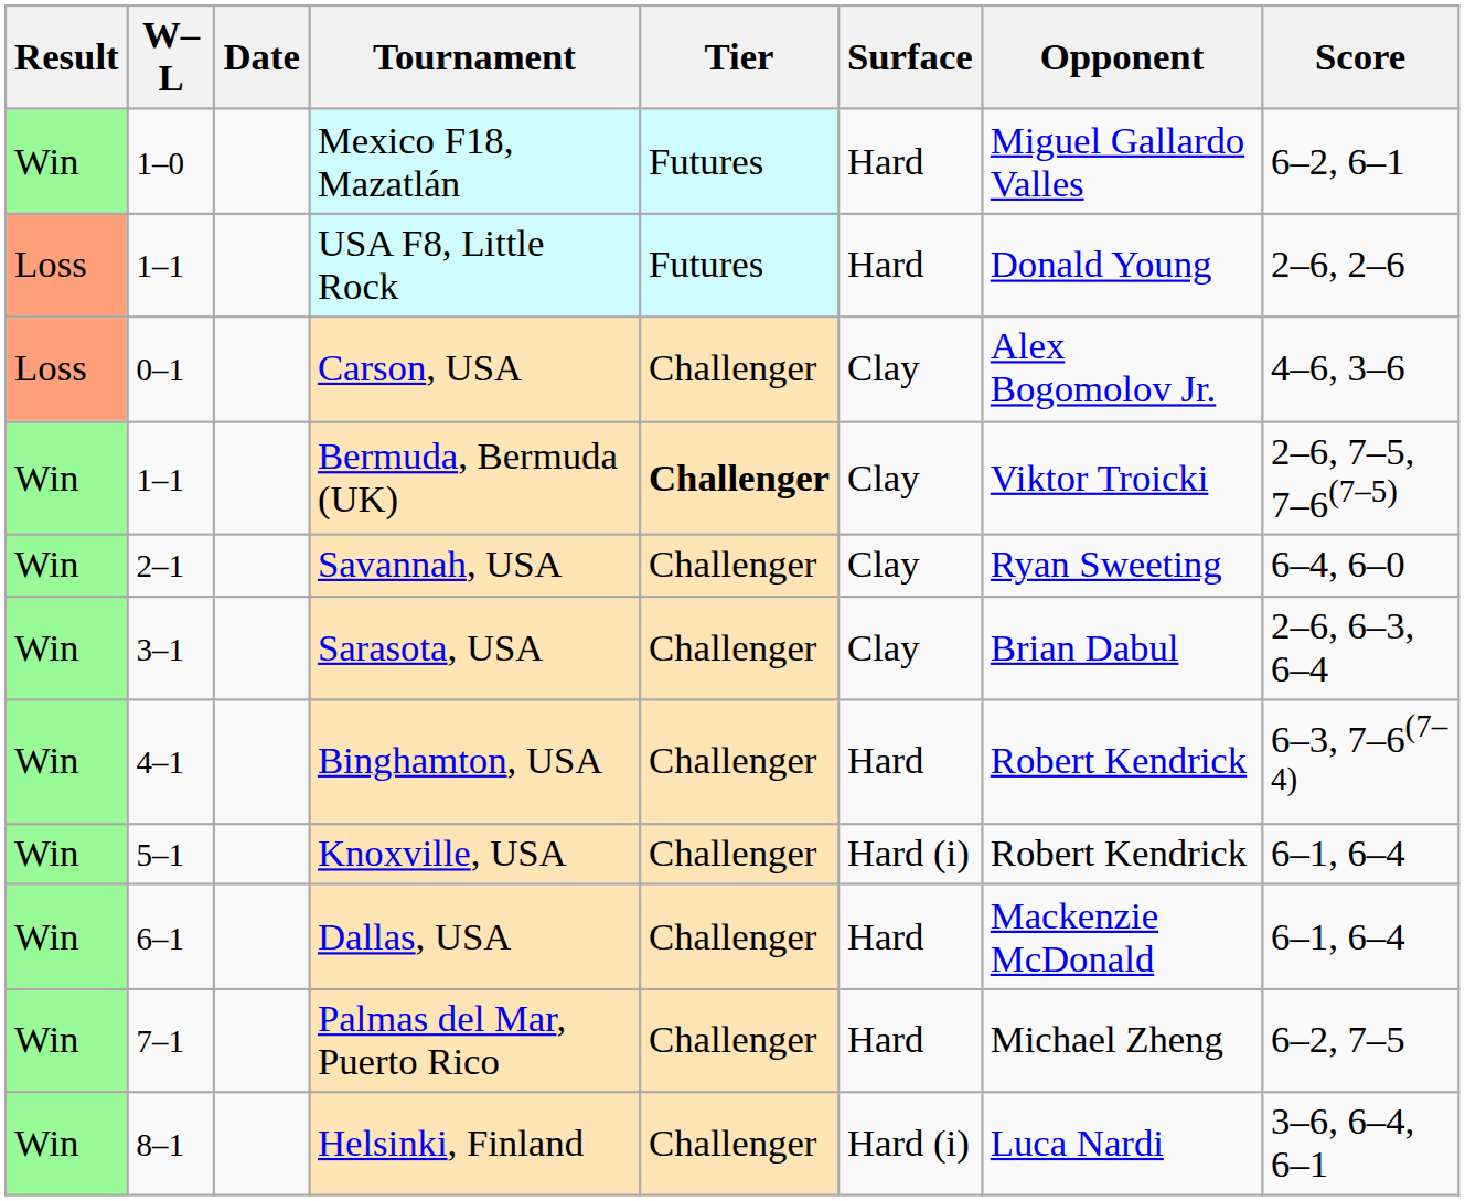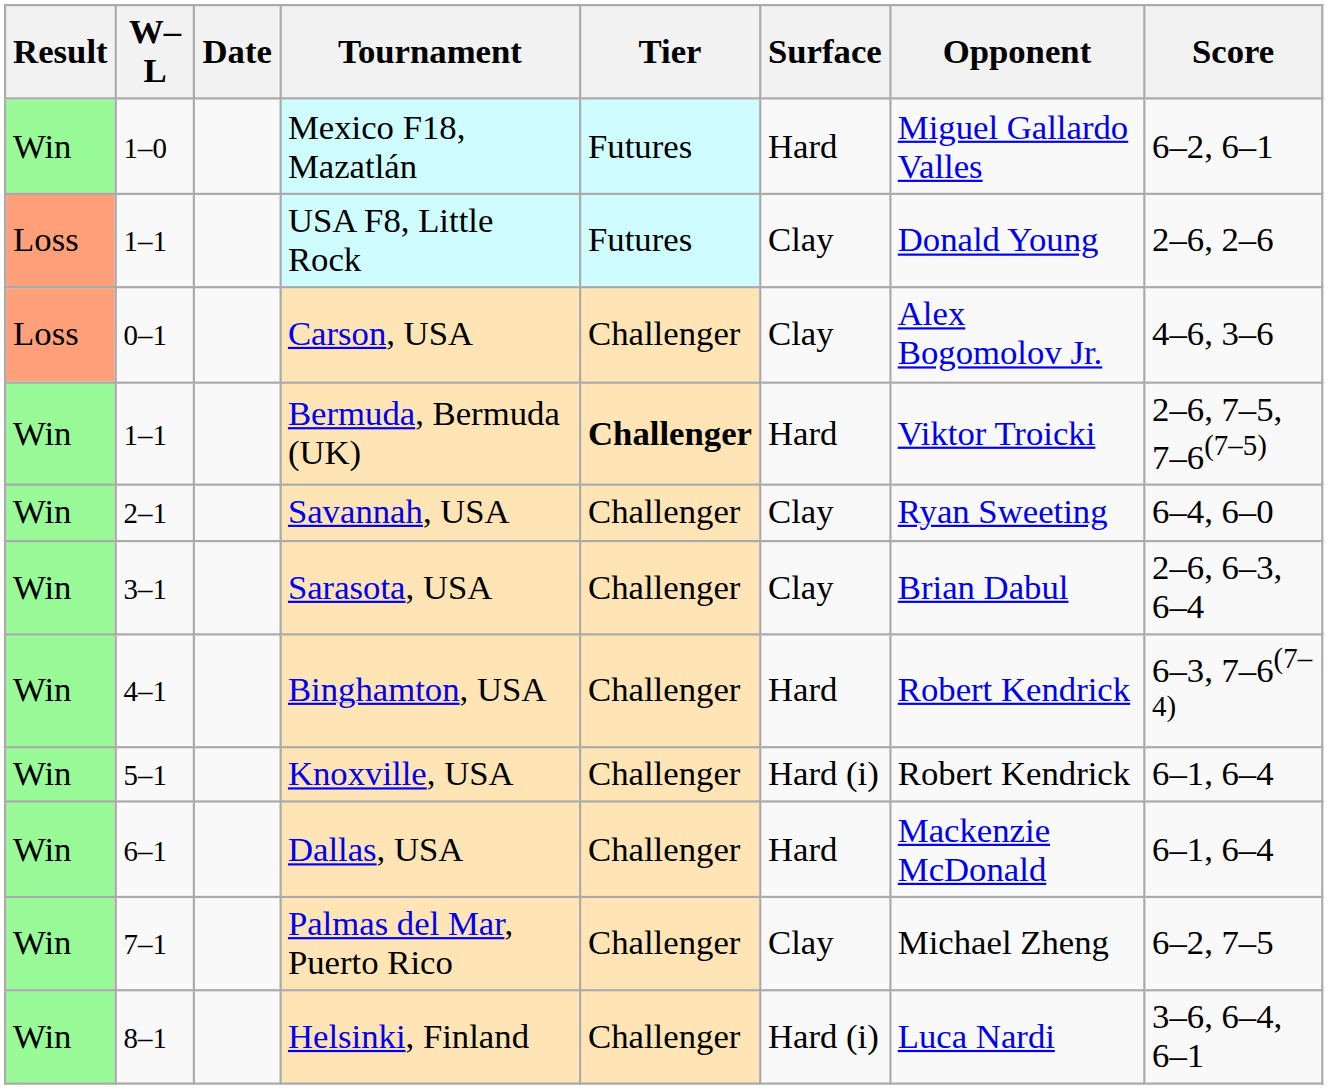 <table class="sortable wikitable">
 <tr>
 <th>Result</th>
 <th class="unsortable">W–L</th>
 <th>Date</th>
 <th>Tournament</th>
 <th>Tier</th>
 <th>Surface</th>
 <th>Opponent</th>
 <th class="unsortable">Score</th>
 </tr>
 <tr>
 <td bgcolor=98FB98>Win</td>
 <td><small>1–0</small></td>
 <td></td>
 <td style="background:#cffcff;">Mexico F18, Mazatlán</td>
 <td style="background:#cffcff;">Futures</td>
 <td>Hard</td>
 <td> <a href='#'>Miguel Gallardo Valles</a></td>
 <td>6–2, 6–1</td>
 </tr>
 <tr>
 <td bgcolor=FFA07A>Loss</td>
 <td><small>1–1</small></td>
 <td></td>
 <td style="background:#cffcff;">USA F8, Little Rock</td>
 <td style="background:#cffcff;">Futures</td>
-<td>Hard</td>
+<td>Clay</td>
 <td> <a href='#'>Donald Young</a></td>
 <td>2–6, 2–6</td>
 </tr>
 <tr>
 <td bgcolor=FFA07A>Loss</td>
 <td><small>0–1</small></td>
 <td></td>
 <td style="background:moccasin;"><a href='#'>Carson</a>, USA</td>
 <td style="background:moccasin;">Challenger</td>
 <td>Clay</td>
 <td> <a href='#'>Alex Bogomolov Jr.</a></td>
 <td>4–6, 3–6</td>
 </tr>
 <tr>
 <td bgcolor=98FB98>Win</td>
 <td><small>1–1</small></td>
 <td><a href='#'></a></td>
 <td style="background:moccasin;"><a href='#'>Bermuda</a>, Bermuda (UK)</td>
 <td style="background:moccasin;"><strong>Challenger</strong></td>
-<td>Clay</td>
+<td>Hard</td>
 <td> <a href='#'>Viktor Troicki</a></td>
 <td>2–6, 7–5, 7–6<sup>(7–5)</sup></td>
 </tr>
 <tr>
 <td bgcolor=98FB98>Win</td>
 <td><small>2–1</small></td>
 <td><a href='#'></a></td>
 <td style="background:moccasin;"><a href='#'>Savannah</a>, USA</td>
 <td style="background:moccasin;">Challenger</td>
 <td>Clay</td>
 <td> <a href='#'>Ryan Sweeting</a></td>
 <td>6–4, 6–0</td>
 </tr>
 <tr>
 <td bgcolor=98FB98>Win</td>
 <td><small>3–1</small></td>
 <td><a href='#'></a></td>
 <td style="background:moccasin;"><a href='#'>Sarasota</a>, USA</td>
 <td style="background:moccasin;">Challenger</td>
 <td>Clay</td>
 <td> <a href='#'>Brian Dabul</a></td>
 <td>2–6, 6–3, 6–4</td>
 </tr>
 <tr>
 <td bgcolor=98FB98>Win</td>
 <td><small>4–1</small></td>
 <td><a href='#'></a></td>
 <td style="background:moccasin;"><a href='#'>Binghamton</a>, USA</td>
 <td style="background:moccasin;">Challenger</td>
 <td>Hard</td>
 <td> <a href='#'>Robert Kendrick</a></td>
 <td>6–3, 7–6<sup>(7–4)</sup></td>
 </tr>
 <tr>
 <td bgcolor=98FB98>Win</td>
 <td><small>5–1</small></td>
 <td><a href='#'></a></td>
 <td style="background:moccasin;"><a href='#'>Knoxville</a>, USA</td>
 <td style="background:moccasin;">Challenger</td>
 <td>Hard (i)</td>
 <td> Robert Kendrick</td>
 <td>6–1, 6–4</td>
 </tr>
 <tr>
 <td bgcolor=98FB98>Win</td>
 <td><small>6–1</small></td>
 <td><a href='#'></a></td>
 <td style="background:moccasin;"><a href='#'>Dallas</a>, USA</td>
 <td style="background:moccasin;">Challenger</td>
 <td>Hard</td>
 <td> <a href='#'>Mackenzie McDonald</a></td>
 <td>6–1, 6–4</td>
 </tr>
 <tr>
 <td bgcolor=98FB98>Win</td>
 <td><small>7–1</small></td>
 <td><a href='#'></a></td>
 <td style="background:moccasin;"><a href='#'>Palmas del Mar</a>, Puerto Rico</td>
 <td style="background:moccasin;">Challenger</td>
-<td>Hard</td>
+<td>Clay</td>
 <td> Michael Zheng</td>
 <td>6–2, 7–5</td>
 </tr>
 <tr>
 <td bgcolor=98FB98>Win</td>
 <td><small>8–1</small></td>
 <td><a href='#'></a></td>
 <td style="background:moccasin;"><a href='#'>Helsinki</a>, Finland</td>
 <td style="background:moccasin;">Challenger</td>
 <td>Hard (i)</td>
 <td> <a href='#'>Luca Nardi</a></td>
 <td>3–6, 6–4, 6–1</td>
 </tr>
 </table>
